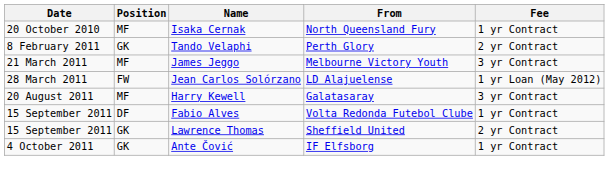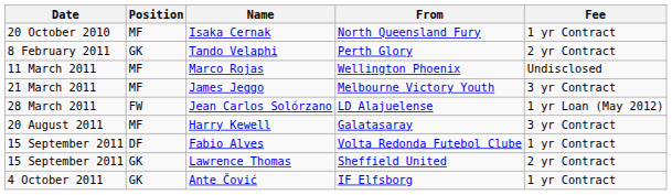 <table class="wikitable">
 <tr>
 <th>Date</th>
 <th>Position</th>
 <th>Name</th>
 <th>From</th>
 <th>Fee</th>
 </tr>
 <tr>
 <td>20 October 2010</td>
 <td>MF</td>
 <td> <a href='#'>Isaka Cernak</a></td>
 <td> <a href='#'>North Queensland Fury</a></td>
 <td>1 yr Contract</td>
 </tr>
 <tr>
 <td>8 February 2011</td>
 <td>GK</td>
 <td> <a href='#'>Tando Velaphi</a></td>
 <td> <a href='#'>Perth Glory</a></td>
 <td>2 yr Contract</td>
+</tr>
+<tr>
+<td>11 March 2011</td>
+<td>MF</td>
+<td> <a href='#'>Marco Rojas</a></td>
+<td> <a href='#'>Wellington Phoenix</a></td>
+<td>Undisclosed</td>
 </tr>
 <tr>
 <td>21 March 2011</td>
 <td>MF</td>
 <td> <a href='#'>James Jeggo</a></td>
 <td> <a href='#'>Melbourne Victory Youth</a></td>
 <td>3 yr Contract</td>
 </tr>
 <tr>
 <td>28 March 2011</td>
 <td>FW</td>
 <td> <a href='#'>Jean Carlos Solórzano</a></td>
 <td> <a href='#'>LD Alajuelense</a></td>
 <td>1 yr Loan (May 2012)</td>
 </tr>
 <tr>
 <td>20 August 2011</td>
 <td>MF</td>
 <td> <a href='#'>Harry Kewell</a></td>
 <td> <a href='#'>Galatasaray</a></td>
 <td>3 yr Contract</td>
 </tr>
 <tr>
 <td>15 September 2011</td>
 <td>DF</td>
 <td> <a href='#'>Fabio Alves</a></td>
 <td> <a href='#'>Volta Redonda Futebol Clube</a></td>
 <td>1 yr Contract</td>
 </tr>
 <tr>
 <td>15 September 2011</td>
 <td>GK</td>
 <td> <a href='#'>Lawrence Thomas</a></td>
 <td> <a href='#'>Sheffield United</a></td>
 <td>2 yr Contract</td>
 </tr>
 <tr>
 <td>4 October 2011</td>
 <td>GK</td>
 <td> <a href='#'>Ante Čović</a></td>
 <td> <a href='#'>IF Elfsborg</a></td>
 <td>1 yr Contract</td>
 </tr>
 </table>
